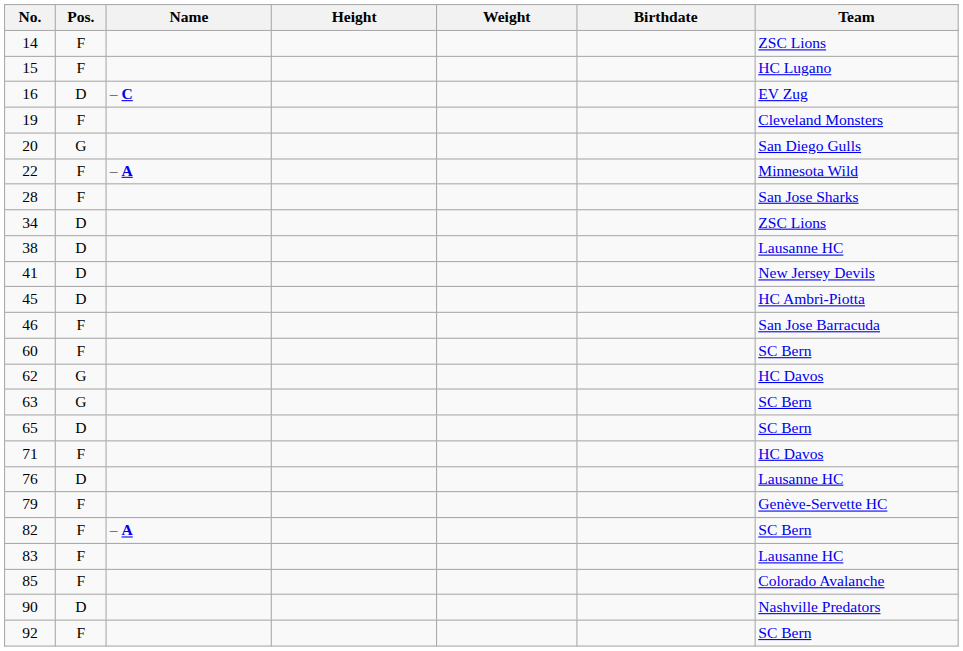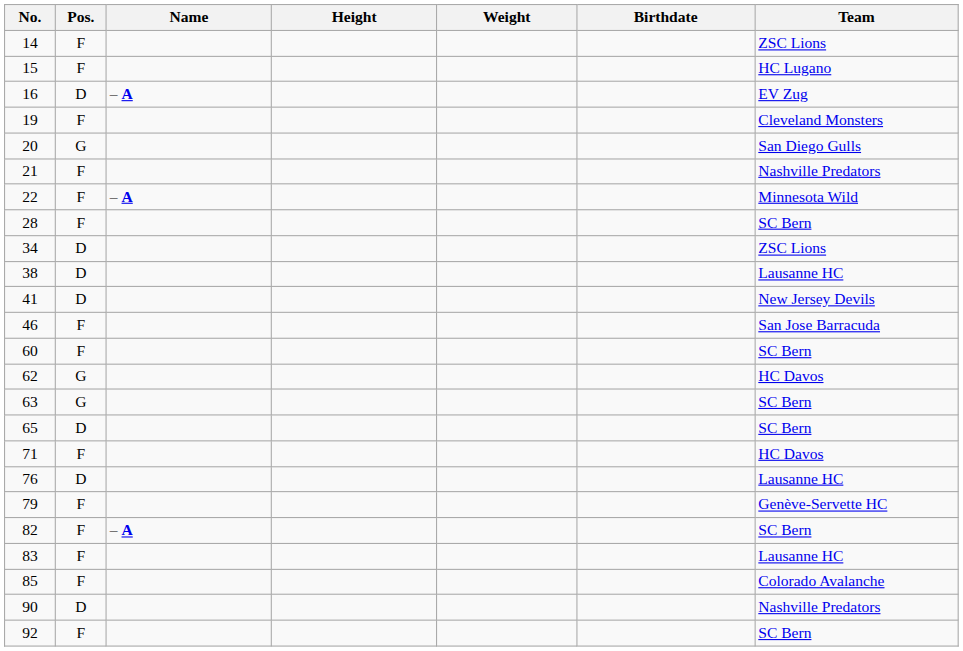 <table width="100%" class="wikitable sortable" style="font-size: 90%; text-align: center;">
 <tr>
 <th style="width:  4%;">No.</th>
 <th style="width:  4%;">Pos.</th>
 <th style="width: 13%;">Name</th>
 <th style="width: 13%;">Height</th>
 <th style="width: 11%;">Weight</th>
 <th style="width: 14%;">Birthdate</th>
 <th style="width: 16%;">Team</th>
 </tr>
 <tr>
 <td>14</td>
 <td>F</td>
 <td align=left></td>
 <td></td>
 <td></td>
 <td></td>
 <td style="text-align:left;"> <a href='#'>ZSC Lions</a></td>
 </tr>
 <tr>
 <td>15</td>
 <td>F</td>
 <td align=left></td>
 <td></td>
 <td></td>
 <td></td>
 <td style="text-align:left;"> <a href='#'>HC Lugano</a></td>
 </tr>
 <tr>
 <td>16</td>
 <td>D</td>
-<td align=left> – <strong><a href='#'>C</a></strong></td>
+<td align=left> – <strong><a href='#'>A</a></strong></td>
 <td></td>
 <td></td>
 <td></td>
 <td style="text-align:left;"> <a href='#'>EV Zug</a></td>
 </tr>
 <tr>
 <td>19</td>
 <td>F</td>
 <td align=left></td>
 <td></td>
 <td></td>
 <td></td>
 <td style="text-align:left;"> <a href='#'>Cleveland Monsters</a></td>
 </tr>
 <tr>
 <td>20</td>
 <td>G</td>
 <td align=left></td>
 <td></td>
 <td></td>
 <td></td>
 <td style="text-align:left;"> <a href='#'>San Diego Gulls</a></td>
 </tr>
 <tr>
+<td>21</td>
+<td>F</td>
+<td align=left></td>
+<td></td>
+<td></td>
+<td></td>
+<td style="text-align:left;"> <a href='#'>Nashville Predators</a></td>
+</tr>
+<tr>
 <td>22</td>
 <td>F</td>
 <td align=left> – <strong><a href='#'>A</a></strong></td>
 <td></td>
 <td></td>
 <td></td>
 <td style="text-align:left;"> <a href='#'>Minnesota Wild</a></td>
 </tr>
 <tr>
 <td>28</td>
 <td>F</td>
 <td align=left></td>
 <td></td>
 <td></td>
 <td></td>
-<td style="text-align:left;"> <a href='#'>San Jose Sharks</a></td>
+<td style="text-align:left;"> <a href='#'>SC Bern</a></td>
 </tr>
 <tr>
 <td>34</td>
 <td>D</td>
 <td align=left></td>
 <td></td>
 <td></td>
 <td></td>
 <td style="text-align:left;"> <a href='#'>ZSC Lions</a></td>
 </tr>
 <tr>
 <td>38</td>
 <td>D</td>
 <td align=left></td>
 <td></td>
 <td></td>
 <td></td>
 <td style="text-align:left;"> <a href='#'>Lausanne HC</a></td>
 </tr>
 <tr>
 <td>41</td>
 <td>D</td>
 <td align=left></td>
 <td></td>
 <td></td>
 <td></td>
 <td style="text-align:left;"> <a href='#'>New Jersey Devils</a></td>
-</tr>
-<tr>
-<td>45</td>
-<td>D</td>
-<td align=left></td>
-<td></td>
-<td></td>
-<td></td>
-<td style="text-align:left;"> <a href='#'>HC Ambrì-Piotta</a></td>
 </tr>
 <tr>
 <td>46</td>
 <td>F</td>
 <td align=left></td>
 <td></td>
 <td></td>
 <td></td>
 <td style="text-align:left;"> <a href='#'>San Jose Barracuda</a></td>
 </tr>
 <tr>
 <td>60</td>
 <td>F</td>
 <td align=left></td>
 <td></td>
 <td></td>
 <td></td>
 <td style="text-align:left;"> <a href='#'>SC Bern</a></td>
 </tr>
 <tr>
 <td>62</td>
 <td>G</td>
 <td align=left></td>
 <td></td>
 <td></td>
 <td></td>
 <td style="text-align:left;"> <a href='#'>HC Davos</a></td>
 </tr>
 <tr>
 <td>63</td>
 <td>G</td>
 <td align=left></td>
 <td></td>
 <td></td>
 <td></td>
 <td style="text-align:left;"> <a href='#'>SC Bern</a></td>
 </tr>
 <tr>
 <td>65</td>
 <td>D</td>
 <td align=left></td>
 <td></td>
 <td></td>
 <td></td>
 <td style="text-align:left;"> <a href='#'>SC Bern</a></td>
 </tr>
 <tr>
 <td>71</td>
 <td>F</td>
 <td align=left></td>
 <td></td>
 <td></td>
 <td></td>
 <td style="text-align:left;"> <a href='#'>HC Davos</a></td>
 </tr>
 <tr>
 <td>76</td>
 <td>D</td>
 <td align=left></td>
 <td></td>
 <td></td>
 <td></td>
 <td style="text-align:left;"> <a href='#'>Lausanne HC</a></td>
 </tr>
 <tr>
 <td>79</td>
 <td>F</td>
 <td align=left></td>
 <td></td>
 <td></td>
 <td></td>
 <td style="text-align:left;"> <a href='#'>Genève-Servette HC</a></td>
 </tr>
 <tr>
 <td>82</td>
 <td>F</td>
 <td align=left> – <strong><a href='#'>A</a></strong></td>
 <td></td>
 <td></td>
 <td></td>
 <td style="text-align:left;"> <a href='#'>SC Bern</a></td>
 </tr>
 <tr>
 <td>83</td>
 <td>F</td>
 <td align=left></td>
 <td></td>
 <td></td>
 <td></td>
 <td style="text-align:left;"> <a href='#'>Lausanne HC</a></td>
 </tr>
 <tr>
 <td>85</td>
 <td>F</td>
 <td align=left></td>
 <td></td>
 <td></td>
 <td></td>
 <td style="text-align:left;"> <a href='#'>Colorado Avalanche</a></td>
 </tr>
 <tr>
 <td>90</td>
 <td>D</td>
 <td align=left></td>
 <td></td>
 <td></td>
 <td></td>
 <td style="text-align:left;"> <a href='#'>Nashville Predators</a></td>
 </tr>
 <tr>
 <td>92</td>
 <td>F</td>
 <td align=left></td>
 <td></td>
 <td></td>
 <td></td>
 <td style="text-align:left;"> <a href='#'>SC Bern</a></td>
 </tr>
 </table>
